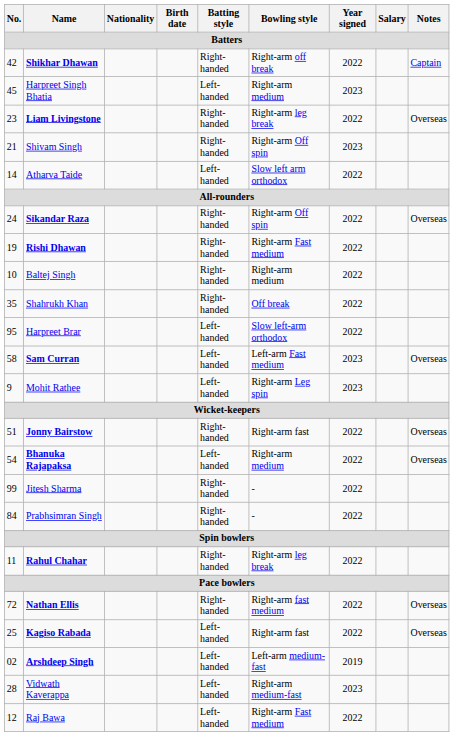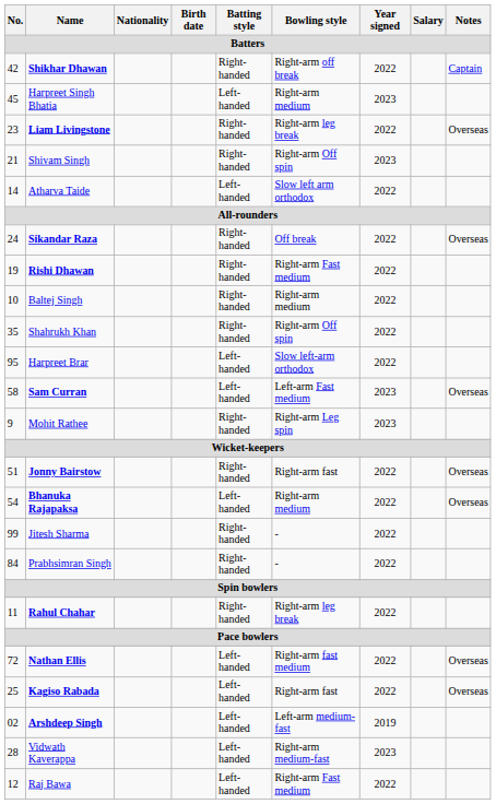 <table class="wikitable"  style="font-size:85%;">
 <tr>
 <th>No.</th>
 <th>Name</th>
 <th>Nationality</th>
 <th>Birth date</th>
 <th>Batting style</th>
 <th>Bowling style</th>
 <th>Year signed</th>
 <th>Salary</th>
 <th>Notes</th>
 </tr>
 <tr>
 <th colspan="9"  style="background:#dcdcdc; text-align:center;">Batters</th>
 </tr>
 <tr>
 <td>42</td>
 <td><strong><a href='#'>Shikhar Dhawan</a></strong></td>
 <td></td>
 <td></td>
 <td>Right-handed</td>
 <td>Right-arm <a href='#'>off break</a></td>
 <td style="text-align:center;">2022</td>
 <td style="text-align:right;"></td>
 <td><a href='#'>Captain</a></td>
 </tr>
 <tr>
 <td>45</td>
 <td><a href='#'>Harpreet Singh Bhatia</a></td>
 <td></td>
 <td></td>
 <td>Left-handed</td>
 <td>Right-arm <a href='#'>medium</a></td>
 <td style="text-align:center;">2023</td>
 <td style="text-align:right;"></td>
 <td></td>
 </tr>
 <tr>
 <td>23</td>
 <td><strong><a href='#'>Liam Livingstone</a></strong></td>
 <td></td>
 <td></td>
 <td>Right-handed</td>
 <td>Right-arm <a href='#'>leg break</a></td>
 <td style="text-align:center;">2022</td>
 <td style="text-align:right;"></td>
 <td>Overseas</td>
 </tr>
 <tr>
 <td>21</td>
 <td><a href='#'>Shivam Singh</a></td>
 <td></td>
 <td></td>
 <td>Right-handed</td>
 <td>Right-arm <a href='#'>Off spin</a></td>
 <td style="text-align:center;">2023</td>
 <td style="text-align:right;"></td>
 <td></td>
 </tr>
 <tr>
 <td>14</td>
 <td><a href='#'>Atharva Taide</a></td>
 <td></td>
 <td></td>
 <td>Left-handed</td>
 <td><a href='#'>Slow left arm orthodox</a></td>
 <td style="text-align:center;">2022</td>
 <td style="text-align:right;"></td>
 <td></td>
 </tr>
 <tr>
 <th colspan="9"  style="background:#dcdcdc; text-align:center;">All-rounders</th>
 </tr>
 <tr>
 <td>24</td>
 <td><strong><a href='#'>Sikandar Raza</a></strong></td>
 <td></td>
 <td></td>
 <td>Right-handed</td>
-<td>Right-arm <a href='#'>Off spin</a></td>
+<td><a href='#'>Off break</a></td>
 <td style="text-align:center;">2022</td>
 <td style="text-align:right;"></td>
 <td>Overseas</td>
 </tr>
 <tr>
 <td>19</td>
 <td><strong><a href='#'>Rishi Dhawan</a></strong></td>
 <td></td>
 <td></td>
 <td>Right-handed</td>
 <td>Right-arm <a href='#'>Fast medium</a></td>
 <td style="text-align:center;">2022</td>
 <td style="text-align:right;"></td>
 <td></td>
 </tr>
 <tr>
 <td>10</td>
 <td><a href='#'>Baltej Singh</a></td>
 <td></td>
 <td></td>
 <td>Right-handed</td>
 <td>Right-arm medium</td>
 <td style="text-align:center;">2022</td>
 <td style="text-align:right;"></td>
 <td></td>
 </tr>
 <tr>
 <td>35</td>
 <td><a href='#'>Shahrukh Khan</a></td>
 <td></td>
 <td></td>
 <td>Right-handed</td>
-<td><a href='#'>Off break</a></td>
+<td>Right-arm <a href='#'>Off spin</a></td>
 <td style="text-align:center;">2022</td>
 <td style="text-align:right;"></td>
 <td></td>
 </tr>
 <tr>
 <td>95</td>
 <td><a href='#'>Harpreet Brar</a></td>
 <td></td>
 <td></td>
 <td>Left-handed</td>
 <td><a href='#'>Slow left-arm orthodox</a></td>
 <td style="text-align:center;">2022</td>
 <td style="text-align:right;"></td>
 <td></td>
 </tr>
 <tr>
 <td>58</td>
 <td><strong><a href='#'>Sam Curran</a></strong></td>
 <td></td>
 <td></td>
 <td>Left-handed</td>
 <td>Left-arm <a href='#'>Fast medium </a></td>
 <td style="text-align:center;">2023</td>
 <td style="text-align:right;"></td>
 <td>Overseas</td>
 </tr>
 <tr>
 <td>9</td>
 <td><a href='#'>Mohit Rathee</a></td>
 <td></td>
 <td></td>
-<td>Left-handed</td>
+<td>Right-handed</td>
 <td>Right-arm <a href='#'>Leg spin</a></td>
 <td style="text-align:center;">2023</td>
 <td style="text-align:right;"></td>
 <td></td>
 </tr>
 <tr>
 <th colspan="9"  style="background:#dcdcdc; text-align:center;">Wicket-keepers</th>
 </tr>
 <tr>
 <td>51</td>
 <td><strong><a href='#'>Jonny Bairstow</a></strong></td>
 <td></td>
 <td></td>
 <td>Right-handed</td>
 <td>Right-arm fast</td>
 <td style="text-align:center;">2022</td>
 <td style="text-align:right;"></td>
 <td>Overseas</td>
 </tr>
 <tr>
 <td>54</td>
 <td><strong><a href='#'>Bhanuka Rajapaksa</a></strong></td>
 <td></td>
 <td></td>
 <td>Left-handed</td>
 <td>Right-arm <a href='#'>medium</a></td>
 <td style="text-align:center;">2022</td>
 <td style="text-align:right;"></td>
 <td>Overseas</td>
 </tr>
 <tr>
 <td>99</td>
 <td><a href='#'>Jitesh Sharma</a></td>
 <td></td>
 <td></td>
 <td>Right-handed</td>
 <td>-</td>
 <td style="text-align:center;">2022</td>
 <td style="text-align:right;"></td>
 <td></td>
 </tr>
 <tr>
 <td>84</td>
 <td><a href='#'>Prabhsimran Singh</a></td>
 <td></td>
 <td></td>
 <td>Right-handed</td>
 <td>-</td>
 <td style="text-align:center;">2022</td>
 <td style="text-align:right;"></td>
 <td></td>
 </tr>
 <tr>
 <th colspan="9"  style="background:#dcdcdc; text-align:center;">Spin bowlers</th>
 </tr>
 <tr>
 <td>11</td>
 <td><strong><a href='#'>Rahul Chahar</a></strong></td>
 <td></td>
 <td></td>
 <td>Right-handed</td>
 <td>Right-arm <a href='#'>leg break</a></td>
 <td style="text-align:center;">2022</td>
 <td style="text-align:right;"></td>
 <td></td>
 </tr>
 <tr>
 <th colspan="9"  style="background:#dcdcdc; text-align:center;">Pace bowlers</th>
 </tr>
 <tr>
 <td>72</td>
 <td><strong><a href='#'>Nathan Ellis</a></strong></td>
 <td></td>
 <td></td>
-<td>Right-handed</td>
+<td>Left-handed</td>
 <td>Right-arm <a href='#'>fast medium</a></td>
 <td style="text-align:center;">2022</td>
 <td style="text-align:right;"></td>
 <td>Overseas</td>
 </tr>
 <tr>
 <td>25</td>
 <td><strong><a href='#'>Kagiso Rabada</a></strong></td>
 <td></td>
 <td></td>
 <td>Left-handed</td>
 <td>Right-arm fast</td>
 <td style="text-align:center;">2022</td>
 <td style="text-align:right;"></td>
 <td>Overseas</td>
 </tr>
 <tr>
 <td>02</td>
 <td><strong><a href='#'>Arshdeep Singh</a></strong></td>
 <td></td>
 <td></td>
 <td>Left-handed</td>
 <td>Left-arm <a href='#'>medium-fast</a></td>
 <td style="text-align:center;">2019</td>
 <td style="text-align:right;"></td>
 <td></td>
 </tr>
 <tr>
 <td>28</td>
 <td><a href='#'>Vidwath Kaverappa</a></td>
 <td></td>
 <td></td>
 <td>Left-handed</td>
 <td>Right-arm <a href='#'>medium-fast</a></td>
 <td style="text-align:center;">2023</td>
 <td style="text-align:right;"></td>
 <td></td>
 </tr>
 <tr>
 <td>12</td>
 <td><a href='#'>Raj Bawa</a></td>
 <td></td>
 <td></td>
 <td>Left-handed</td>
 <td>Right-arm <a href='#'>Fast medium </a></td>
 <td style="text-align:center;">2022</td>
 <td style="text-align:right;"></td>
 <td></td>
 </tr>
 </table>
